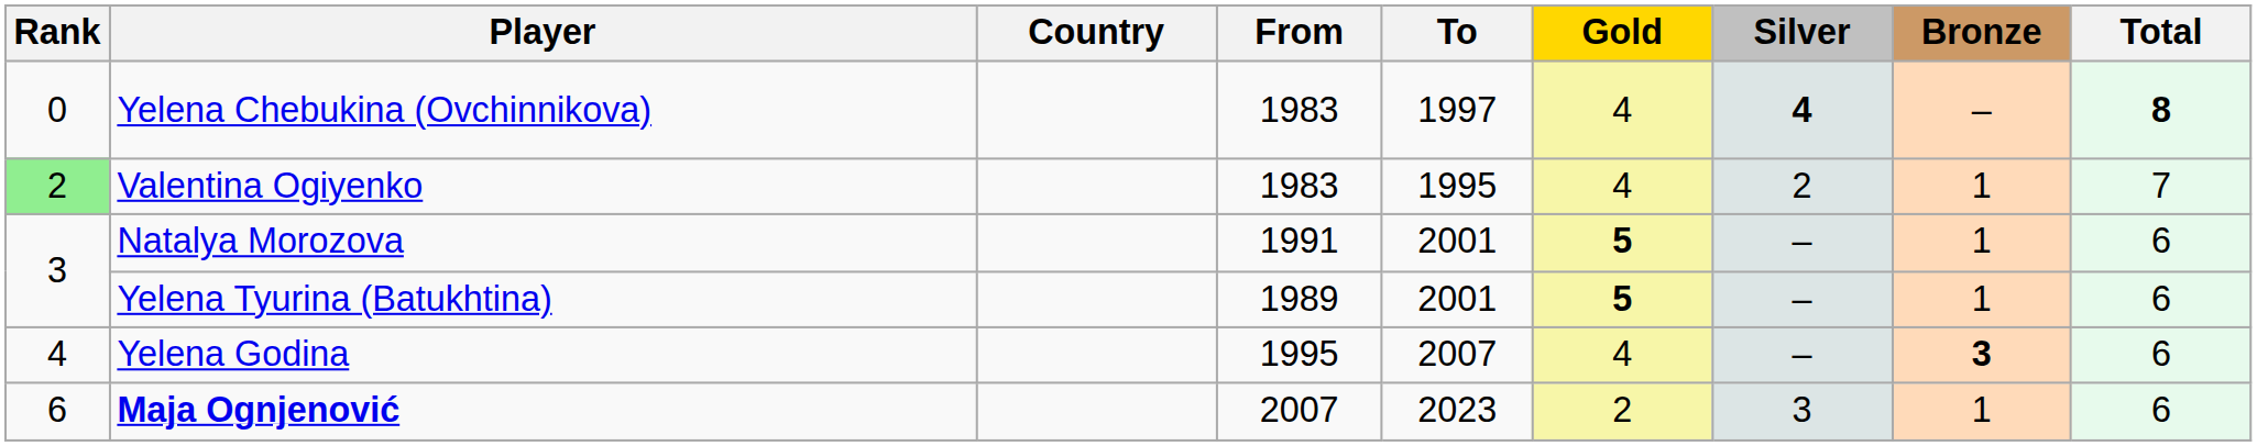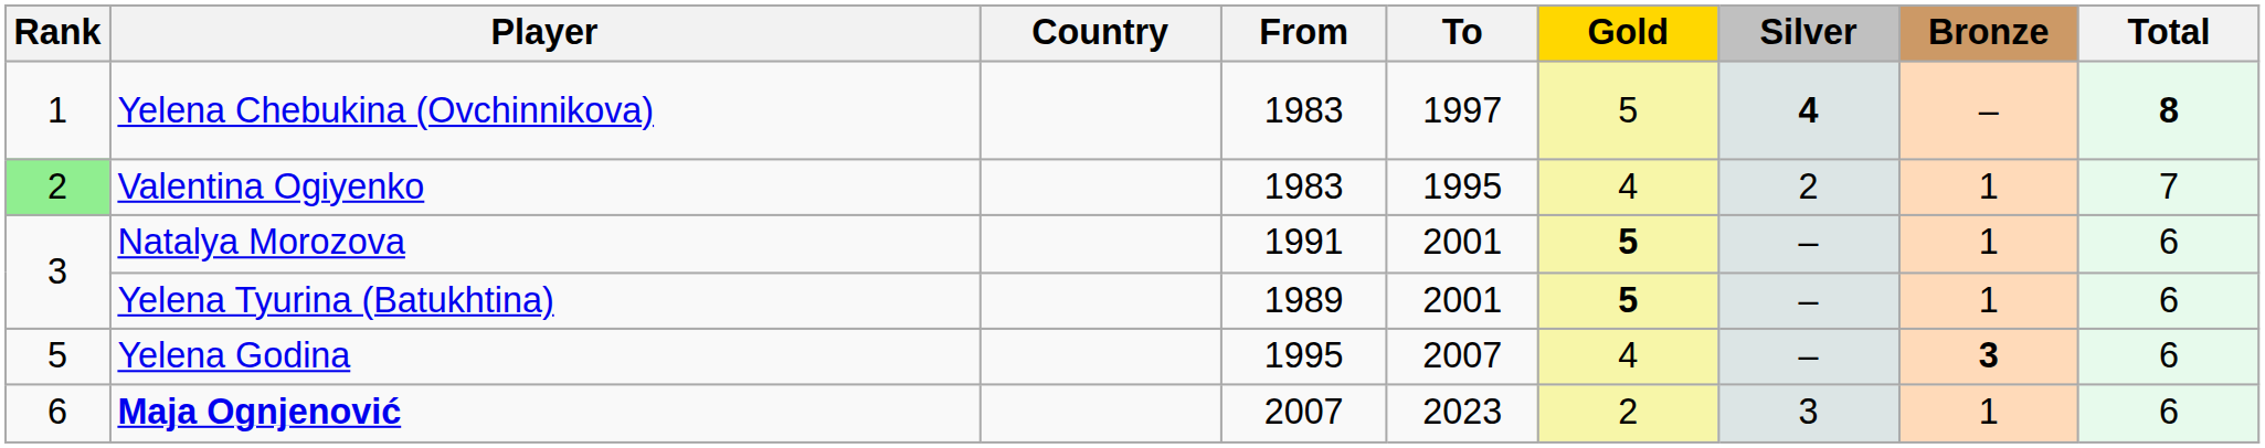 <table class="wikitable plainrowheaders" width=80% style="text-align:center;">
 <tr style="background-color:#EDEDED;">
 <th class="hintergrundfarbe5" style="width:1em">Rank</th>
 <th class="hintergrundfarbe5">Player</th>
 <th class="hintergrundfarbe5">Country</th>
 <th class="hintergrundfarbe5">From</th>
 <th class="hintergrundfarbe5">To</th>
 <th style="background:    gold; width:8%">Gold</th>
 <th style="background:  silver; width:8%">Silver</th>
 <th style="background: #CC9966; width:8%">Bronze</th>
 <th class="hintergrundfarbe5" style="width:8%">Total</th>
 </tr>
 <tr>
-<td>0</td>
+<td>1</td>
 <td align="left"><a href='#'>Yelena Chebukina (Ovchinnikova)</a></td>
 <td align="left"><br><br></td>
 <td>1983</td>
 <td>1997</td>
-<td bgcolor="#F7F6A8">4</td>
+<td bgcolor="#F7F6A8">5</td>
 <td bgcolor="#DCE5E5"><strong>4</strong></td>
 <td bgcolor="#FFDAB9">–</td>
 <td bgcolor="#E7FAEC"><strong>8</strong></td>
 </tr>
 <tr align="center">
 <td style="background: lightgreen;">2</td>
 <td align="left"><a href='#'>Valentina Ogiyenko</a></td>
 <td align="left"><br></td>
 <td>1983</td>
 <td>1995</td>
 <td bgcolor="#F7F6A8">4</td>
 <td bgcolor="#DCE5E5">2</td>
 <td bgcolor="#FFDAB9">1</td>
 <td bgcolor="#E7FAEC">7</td>
 </tr>
 <tr align="center">
 <td rowspan="2">3</td>
 <td align="left"><a href='#'>Natalya Morozova</a></td>
 <td align="left"><br></td>
 <td>1991</td>
 <td>2001</td>
 <td bgcolor="#F7F6A8"><strong>5</strong></td>
 <td bgcolor="#DCE5E5">–</td>
 <td bgcolor="#FFDAB9">1</td>
 <td bgcolor="#E7FAEC">6</td>
 </tr>
 <tr align="center">
 <td align="left"><a href='#'>Yelena Tyurina (Batukhtina)</a></td>
 <td align="left"><br></td>
 <td>1989</td>
 <td>2001</td>
 <td bgcolor="#F7F6A8"><strong>5</strong></td>
 <td bgcolor="#DCE5E5">–</td>
 <td bgcolor="#FFDAB9">1</td>
 <td bgcolor="#E7FAEC">6</td>
 </tr>
 <tr align="center">
-<td>4</td>
+<td>5</td>
 <td align="left"><a href='#'>Yelena Godina</a></td>
 <td align="left"></td>
 <td>1995</td>
 <td>2007</td>
 <td bgcolor="#F7F6A8">4</td>
 <td bgcolor="#DCE5E5">–</td>
 <td bgcolor="#FFDAB9"><strong>3</strong></td>
 <td bgcolor="#E7FAEC">6</td>
 </tr>
 <tr align="center">
 <td>6</td>
 <td align="left"><strong><a href='#'>Maja Ognjenović</a></strong></td>
 <td align="left"></td>
 <td>2007</td>
 <td>2023</td>
 <td bgcolor="#F7F6A8">2</td>
 <td bgcolor="#DCE5E5">3</td>
 <td bgcolor="#FFDAB9">1</td>
 <td bgcolor="#E7FAEC">6</td>
 </tr>
 </table>
